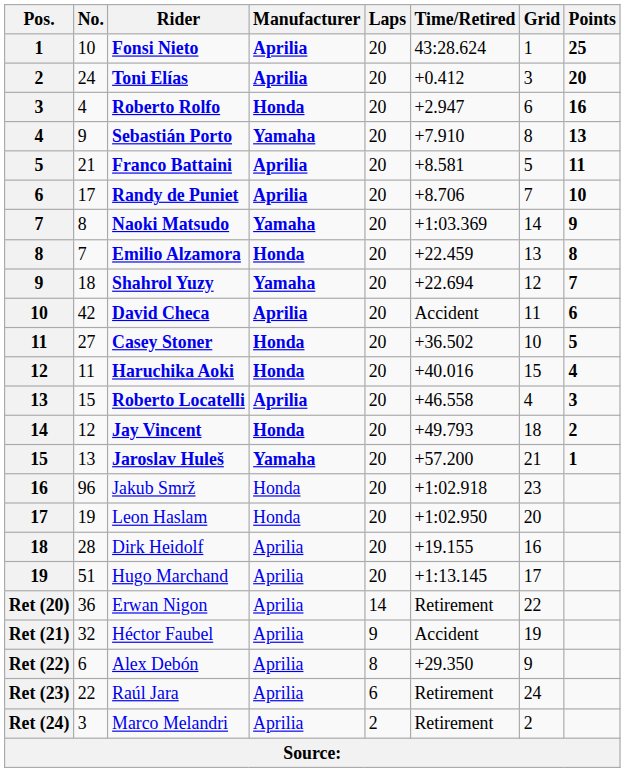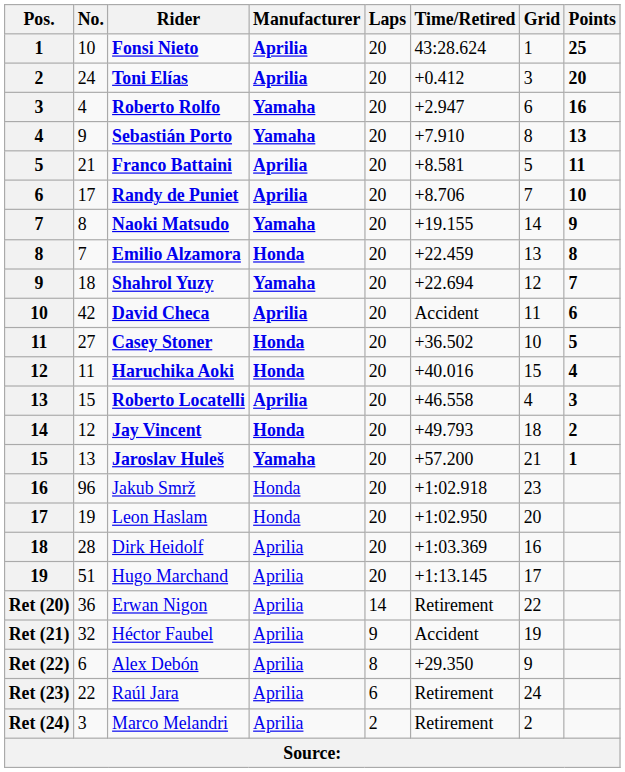 <table class="wikitable" style="font-size: 95%;">
 <tr>
 <th>Pos.</th>
 <th>No.</th>
 <th>Rider</th>
 <th>Manufacturer</th>
 <th>Laps</th>
 <th>Time/Retired</th>
 <th>Grid</th>
 <th>Points</th>
 </tr>
 <tr>
 <th>1</th>
 <td>10</td>
 <td> <strong><a href='#'>Fonsi Nieto</a></strong></td>
 <td><strong><a href='#'>Aprilia</a></strong></td>
 <td>20</td>
 <td>43:28.624</td>
 <td>1</td>
 <td><strong>25</strong></td>
 </tr>
 <tr>
 <th>2</th>
 <td>24</td>
 <td> <strong><a href='#'>Toni Elías</a></strong></td>
 <td><strong><a href='#'>Aprilia</a></strong></td>
 <td>20</td>
 <td>+0.412</td>
 <td>3</td>
 <td><strong>20</strong></td>
 </tr>
 <tr>
 <th>3</th>
 <td>4</td>
 <td> <strong><a href='#'>Roberto Rolfo</a></strong></td>
-<td><strong><a href='#'>Honda</a></strong></td>
+<td><strong><a href='#'>Yamaha</a></strong></td>
 <td>20</td>
 <td>+2.947</td>
 <td>6</td>
 <td><strong>16</strong></td>
 </tr>
 <tr>
 <th>4</th>
 <td>9</td>
 <td> <strong><a href='#'>Sebastián Porto</a></strong></td>
 <td><strong><a href='#'>Yamaha</a></strong></td>
 <td>20</td>
 <td>+7.910</td>
 <td>8</td>
 <td><strong>13</strong></td>
 </tr>
 <tr>
 <th>5</th>
 <td>21</td>
 <td> <strong><a href='#'>Franco Battaini</a></strong></td>
 <td><strong><a href='#'>Aprilia</a></strong></td>
 <td>20</td>
 <td>+8.581</td>
 <td>5</td>
 <td><strong>11</strong></td>
 </tr>
 <tr>
 <th>6</th>
 <td>17</td>
 <td> <strong><a href='#'>Randy de Puniet</a></strong></td>
 <td><strong><a href='#'>Aprilia</a></strong></td>
 <td>20</td>
 <td>+8.706</td>
 <td>7</td>
 <td><strong>10</strong></td>
 </tr>
 <tr>
 <th>7</th>
 <td>8</td>
 <td> <strong><a href='#'>Naoki Matsudo</a></strong></td>
 <td><strong><a href='#'>Yamaha</a></strong></td>
 <td>20</td>
-<td>+1:03.369</td>
+<td>+19.155</td>
 <td>14</td>
 <td><strong>9</strong></td>
 </tr>
 <tr>
 <th>8</th>
 <td>7</td>
 <td> <strong><a href='#'>Emilio Alzamora</a></strong></td>
 <td><strong><a href='#'>Honda</a></strong></td>
 <td>20</td>
 <td>+22.459</td>
 <td>13</td>
 <td><strong>8</strong></td>
 </tr>
 <tr>
 <th>9</th>
 <td>18</td>
 <td> <strong><a href='#'>Shahrol Yuzy</a></strong></td>
 <td><strong><a href='#'>Yamaha</a></strong></td>
 <td>20</td>
 <td>+22.694</td>
 <td>12</td>
 <td><strong>7</strong></td>
 </tr>
 <tr>
 <th>10</th>
 <td>42</td>
 <td> <strong><a href='#'>David Checa</a></strong></td>
 <td><strong><a href='#'>Aprilia</a></strong></td>
 <td>20</td>
 <td>Accident</td>
 <td>11</td>
 <td><strong>6</strong></td>
 </tr>
 <tr>
 <th>11</th>
 <td>27</td>
 <td> <strong><a href='#'>Casey Stoner</a></strong></td>
 <td><strong><a href='#'>Honda</a></strong></td>
 <td>20</td>
 <td>+36.502</td>
 <td>10</td>
 <td><strong>5</strong></td>
 </tr>
 <tr>
 <th>12</th>
 <td>11</td>
 <td> <strong><a href='#'>Haruchika Aoki</a></strong></td>
 <td><strong><a href='#'>Honda</a></strong></td>
 <td>20</td>
 <td>+40.016</td>
 <td>15</td>
 <td><strong>4</strong></td>
 </tr>
 <tr>
 <th>13</th>
 <td>15</td>
 <td> <strong><a href='#'>Roberto Locatelli</a></strong></td>
 <td><strong><a href='#'>Aprilia</a></strong></td>
 <td>20</td>
 <td>+46.558</td>
 <td>4</td>
 <td><strong>3</strong></td>
 </tr>
 <tr>
 <th>14</th>
 <td>12</td>
 <td> <strong><a href='#'>Jay Vincent</a></strong></td>
 <td><strong><a href='#'>Honda</a></strong></td>
 <td>20</td>
 <td>+49.793</td>
 <td>18</td>
 <td><strong>2</strong></td>
 </tr>
 <tr>
 <th>15</th>
 <td>13</td>
 <td> <strong><a href='#'>Jaroslav Huleš</a></strong></td>
 <td><strong><a href='#'>Yamaha</a></strong></td>
 <td>20</td>
 <td>+57.200</td>
 <td>21</td>
 <td><strong>1</strong></td>
 </tr>
 <tr>
 <th>16</th>
 <td>96</td>
 <td> <a href='#'>Jakub Smrž</a></td>
 <td><a href='#'>Honda</a></td>
 <td>20</td>
 <td>+1:02.918</td>
 <td>23</td>
 <td></td>
 </tr>
 <tr>
 <th>17</th>
 <td>19</td>
 <td> <a href='#'>Leon Haslam</a></td>
 <td><a href='#'>Honda</a></td>
 <td>20</td>
 <td>+1:02.950</td>
 <td>20</td>
 <td></td>
 </tr>
 <tr>
 <th>18</th>
 <td>28</td>
 <td> <a href='#'>Dirk Heidolf</a></td>
 <td><a href='#'>Aprilia</a></td>
 <td>20</td>
-<td>+19.155</td>
+<td>+1:03.369</td>
 <td>16</td>
 <td></td>
 </tr>
 <tr>
 <th>19</th>
 <td>51</td>
 <td> <a href='#'>Hugo Marchand</a></td>
 <td><a href='#'>Aprilia</a></td>
 <td>20</td>
 <td>+1:13.145</td>
 <td>17</td>
 <td></td>
 </tr>
 <tr>
 <th>Ret (20)</th>
 <td>36</td>
 <td> <a href='#'>Erwan Nigon</a></td>
 <td><a href='#'>Aprilia</a></td>
 <td>14</td>
 <td>Retirement</td>
 <td>22</td>
 <td></td>
 </tr>
 <tr>
 <th>Ret (21)</th>
 <td>32</td>
 <td> <a href='#'>Héctor Faubel</a></td>
 <td><a href='#'>Aprilia</a></td>
 <td>9</td>
 <td>Accident</td>
 <td>19</td>
 <td></td>
 </tr>
 <tr>
 <th>Ret (22)</th>
 <td>6</td>
 <td> <a href='#'>Alex Debón</a></td>
 <td><a href='#'>Aprilia</a></td>
 <td>8</td>
 <td>+29.350</td>
 <td>9</td>
 <td></td>
 </tr>
 <tr>
 <th>Ret (23)</th>
 <td>22</td>
 <td> <a href='#'>Raúl Jara</a></td>
 <td><a href='#'>Aprilia</a></td>
 <td>6</td>
 <td>Retirement</td>
 <td>24</td>
 <td></td>
 </tr>
 <tr>
 <th>Ret (24)</th>
 <td>3</td>
 <td> <a href='#'>Marco Melandri</a></td>
 <td><a href='#'>Aprilia</a></td>
 <td>2</td>
 <td>Retirement</td>
 <td>2</td>
 <td></td>
 </tr>
 <tr>
 <th colspan=8>Source: </th>
 </tr>
 </table>
